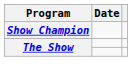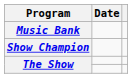 <table class="wikitable plainrowheaders sortable" style="text-align:center">
 <tr>
 <th scope="col">Program </th>
 <th scope="col">Date</th>
 <th scope="col" class="unsortable"></th>
+</tr>
+<tr>
+<th scope="row"><em><a href='#'>Music Bank</a></em></th>
+<td></td>
+<td style="text-align:center"></td>
 </tr>
 <tr>
 <th scope="row"><em><a href='#'>Show Champion</a></em></th>
 <td></td>
 <td style="text-align:center"></td>
 </tr>
 <tr>
 <th scope="row" rowspan="2"><em><a href='#'>The Show</a></em></th>
 <td></td>
 <td style="text-align:center"></td>
 </tr>
 <tr>
 <td></td>
 <td style="text-align:center"></td>
 </tr>
 </table>
